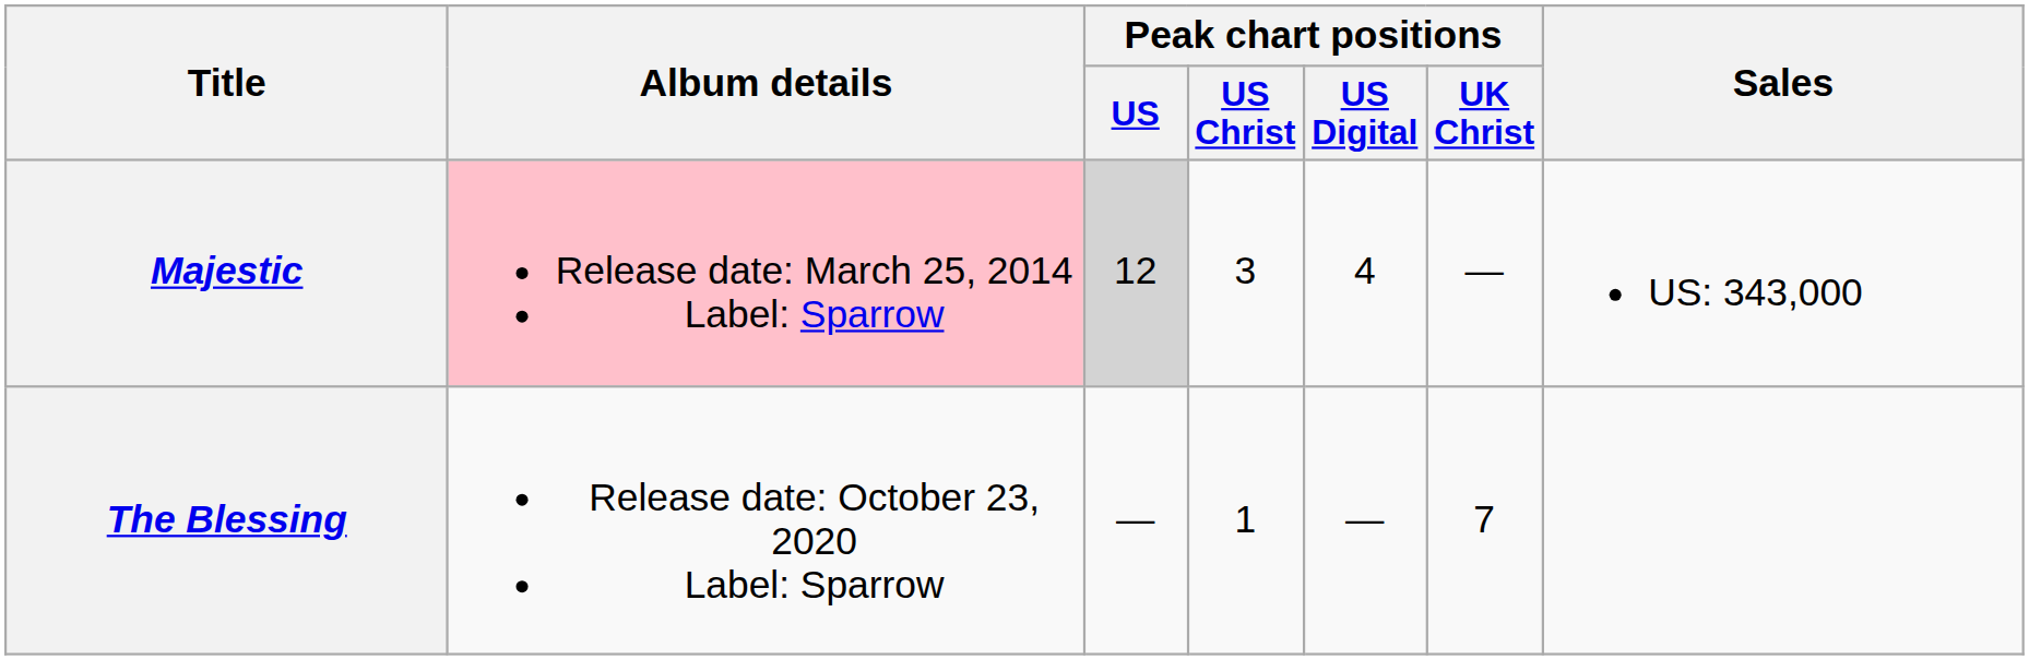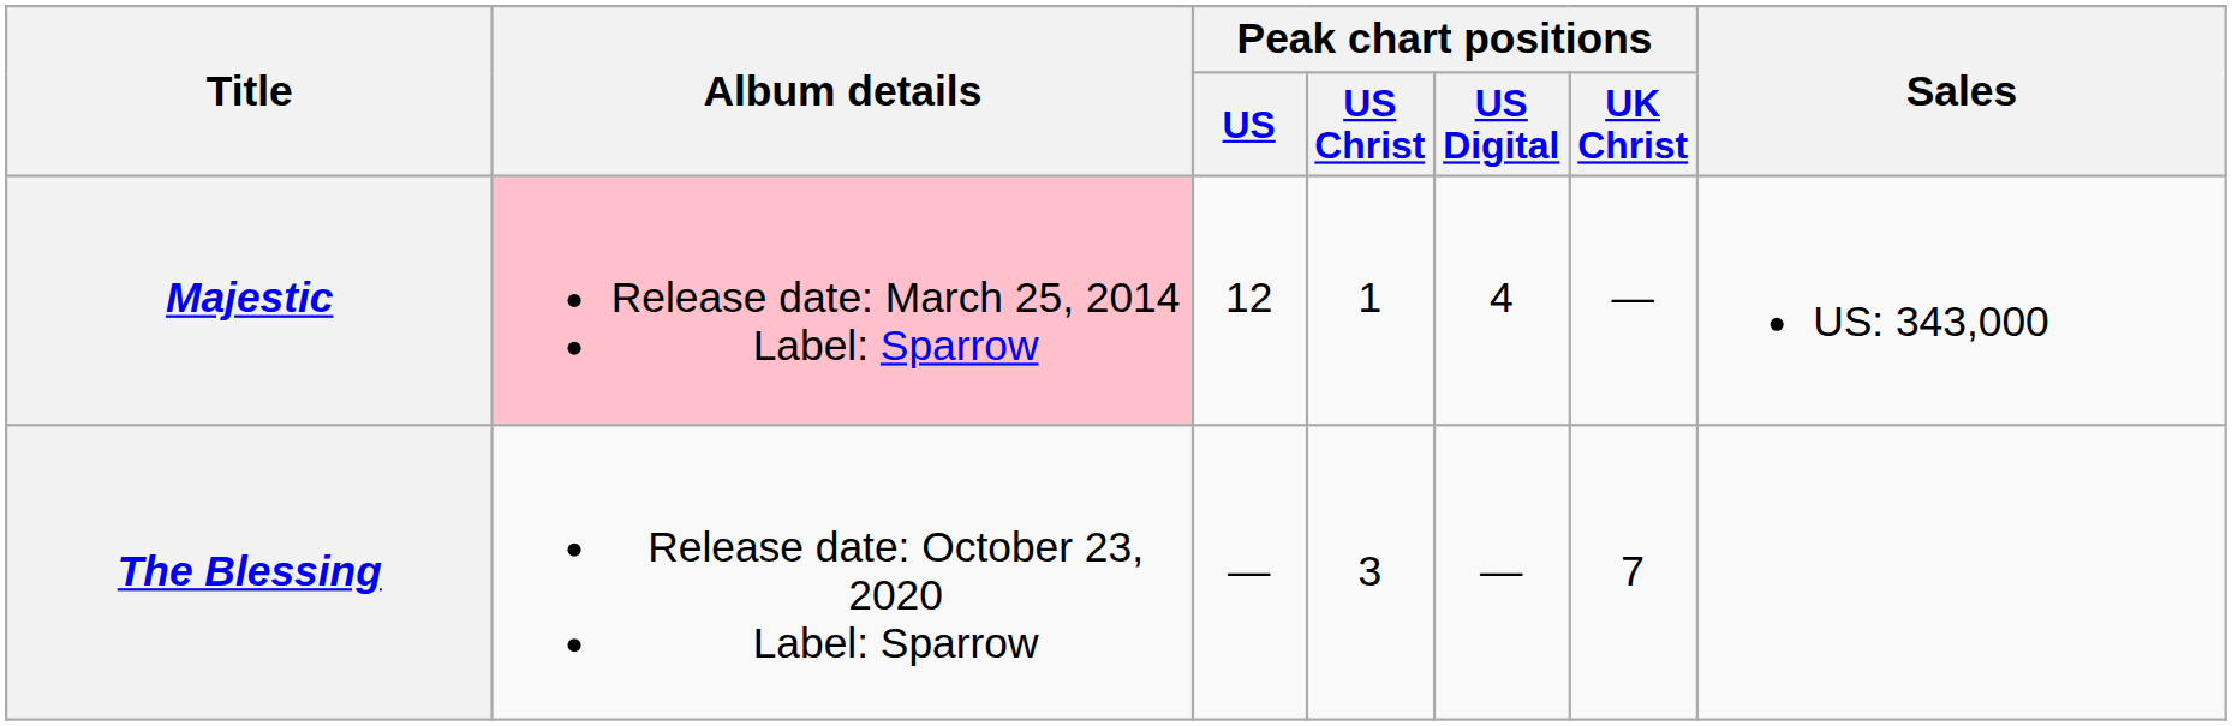 <table class="wikitable plainrowheaders" style="text-align:center;">
 <tr>
 <th scope="col" rowspan="2" style="width:11em;">Title</th>
 <th scope="col" rowspan="2" style="width:16em;">Album details</th>
 <th scope="col" colspan="4">Peak chart positions</th>
 <th scope="col" rowspan="2" style="width:12em;">Sales</th>
 </tr>
 <tr>
 <th scope="col" style="width:2.5em;font-size:90%;"><a href='#'>US</a><br></th>
 <th scope="col" style="width:2.5em;font-size:90%;"><a href='#'>US Christ</a><br></th>
 <th scope="col" style="width:2.5em;font-size:90%;"><a href='#'>US Digital</a><br></th>
 <th scope="col" style="width:2.5em;font-size:90%;"><a href='#'>UK Christ</a><br></th>
 </tr>
 <tr>
 <th scope="row"><em><a href='#'>Majestic</a></em></th>
 <td style="background: pink;"><br><ul><li>Release date: March 25, 2014</li><li>Label: <a href='#'>Sparrow</a></li></ul></td>
-<td style="background: lightgrey;">12</td>
-<td>3</td>
+<td>12</td>
+<td>1</td>
 <td>4</td>
 <td>—</td>
 <td align="left"><br><ul><li>US: 343,000</li></ul></td>
 </tr>
 <tr>
 <th scope="row"><em><a href='#'>The Blessing</a></em></th>
 <td><br><ul><li>Release date: October 23, 2020</li><li>Label: Sparrow</li></ul></td>
 <td>—</td>
-<td>1</td>
+<td>3</td>
 <td>—</td>
 <td>7</td>
 <td></td>
 </tr>
 </table>
